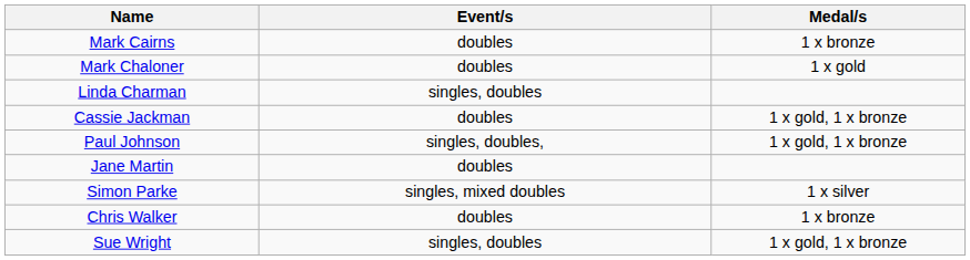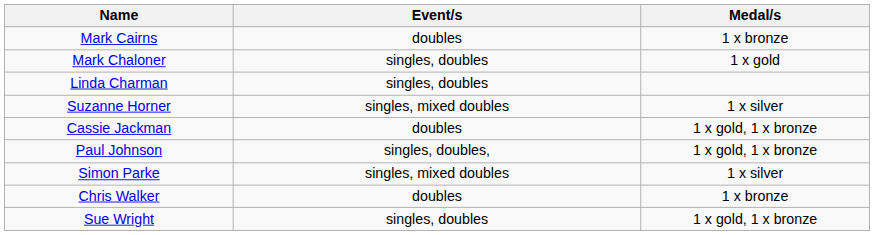 <table class="wikitable" style="text-align: center">
 <tr>
 <th width=250>Name</th>
 <th width=450>Event/s</th>
 <th width=250>Medal/s</th>
 </tr>
 <tr>
 <td><a href='#'>Mark Cairns</a></td>
 <td>doubles</td>
 <td>1 x bronze</td>
 </tr>
 <tr>
 <td><a href='#'>Mark Chaloner</a></td>
-<td>doubles</td>
+<td>singles, doubles</td>
 <td>1 x  gold</td>
 </tr>
 <tr>
 <td><a href='#'>Linda Charman</a></td>
 <td>singles, doubles</td>
 <td></td>
+</tr>
+<tr>
+<td><a href='#'>Suzanne Horner</a></td>
+<td>singles, mixed doubles</td>
+<td>1 x silver</td>
 </tr>
 <tr>
 <td><a href='#'>Cassie Jackman</a></td>
 <td>doubles</td>
 <td>1 x gold, 1 x bronze</td>
 </tr>
 <tr>
 <td><a href='#'>Paul Johnson</a></td>
 <td>singles, doubles,</td>
 <td>1 x  gold, 1 x bronze</td>
-</tr>
-<tr>
-<td><a href='#'>Jane Martin</a></td>
-<td>doubles</td>
-<td></td>
 </tr>
 <tr>
 <td><a href='#'>Simon Parke</a></td>
 <td>singles, mixed doubles</td>
 <td>1 x silver</td>
 </tr>
 <tr>
 <td><a href='#'>Chris Walker</a></td>
 <td>doubles</td>
 <td>1 x bronze</td>
 </tr>
 <tr>
 <td><a href='#'>Sue Wright</a></td>
 <td>singles, doubles</td>
 <td>1 x gold, 1 x bronze</td>
 </tr>
 </table>
